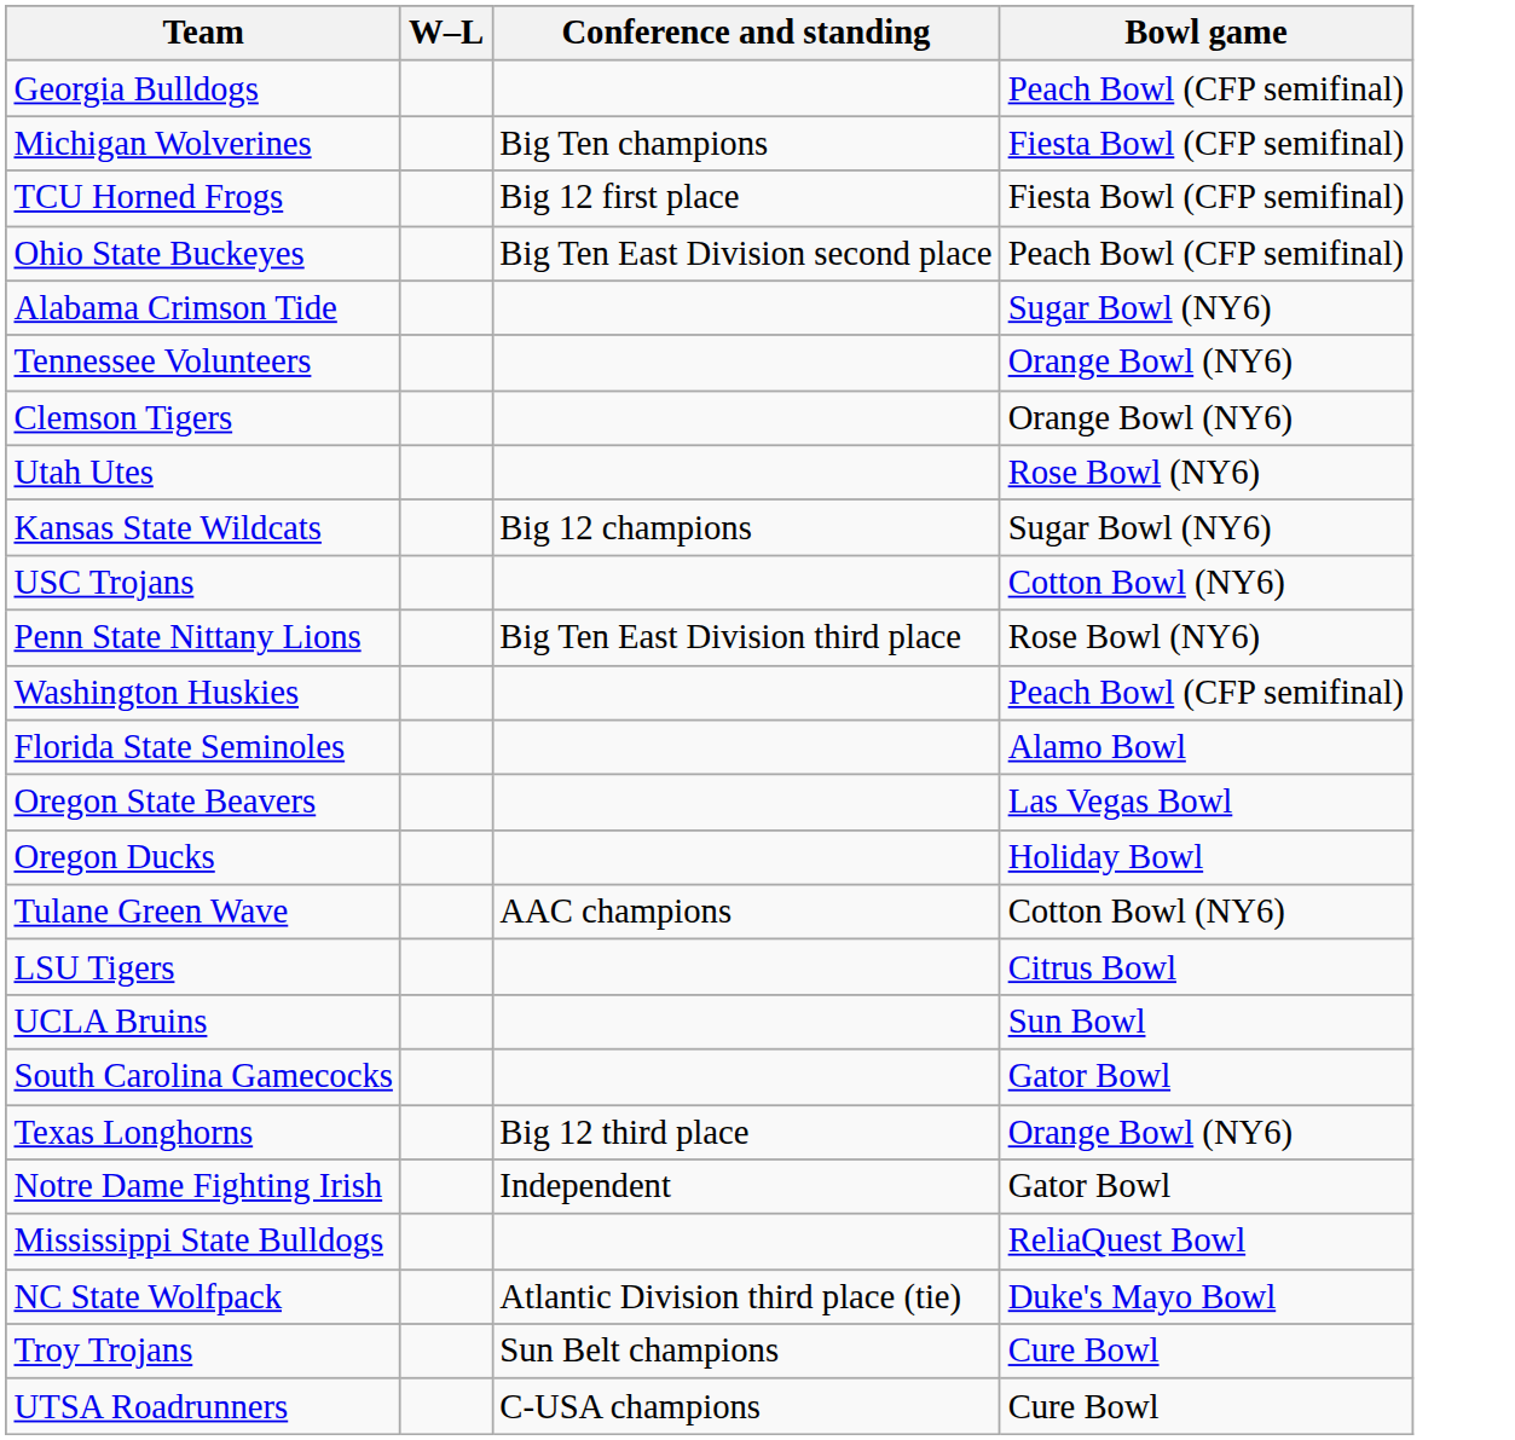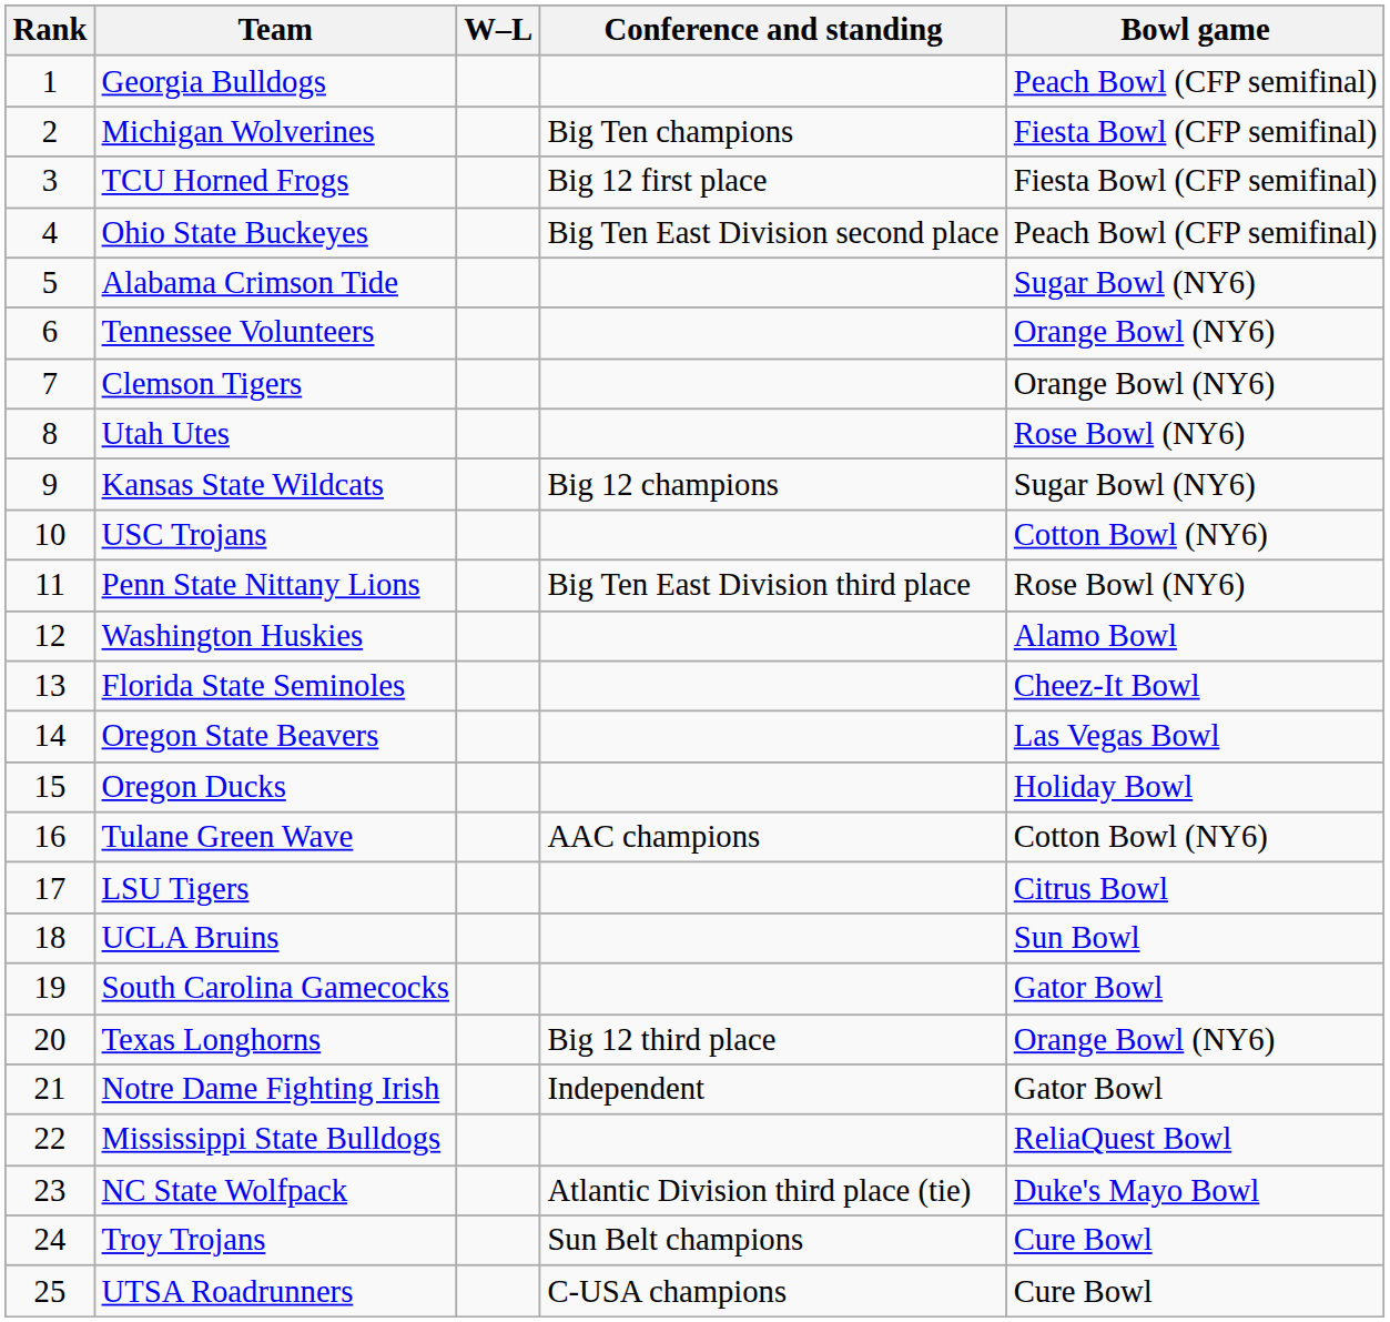 <table class="wikitable sortable">
 <tr>
+<th>Rank</th>
 <th>Team</th>
 <th>W–L</th>
 <th>Conference and standing</th>
 <th>Bowl game</th>
 </tr>
 <tr>
+<td align=center>1</td>
 <td><a href='#'>Georgia Bulldogs</a></td>
 <td align=center></td>
 <td></td>
 <td><a href='#'>Peach Bowl</a> (CFP semifinal)</td>
 </tr>
 <tr>
+<td align=center>2</td>
 <td><a href='#'>Michigan Wolverines</a></td>
 <td align=center></td>
 <td>Big Ten champions</td>
 <td><a href='#'>Fiesta Bowl</a> (CFP semifinal)</td>
 </tr>
 <tr>
+<td align=center>3</td>
 <td><a href='#'>TCU Horned Frogs</a></td>
 <td align=center></td>
 <td>Big 12 first place</td>
 <td>Fiesta Bowl (CFP semifinal)</td>
 </tr>
 <tr>
+<td align=center>4</td>
 <td><a href='#'>Ohio State Buckeyes</a></td>
 <td align=center></td>
 <td>Big Ten East Division second place</td>
 <td>Peach Bowl (CFP semifinal)</td>
 </tr>
 <tr>
+<td align=center>5</td>
 <td><a href='#'>Alabama Crimson Tide</a></td>
 <td align=center></td>
 <td></td>
 <td><a href='#'>Sugar Bowl</a> (NY6)</td>
 </tr>
 <tr>
+<td align=center>6</td>
 <td><a href='#'>Tennessee Volunteers</a></td>
 <td align=center></td>
 <td></td>
 <td><a href='#'>Orange Bowl</a> (NY6)</td>
 </tr>
 <tr>
+<td align=center>7</td>
 <td><a href='#'>Clemson Tigers</a></td>
 <td align=center></td>
 <td></td>
 <td>Orange Bowl (NY6)</td>
 </tr>
 <tr>
+<td align=center>8</td>
 <td><a href='#'>Utah Utes</a></td>
 <td align=center></td>
 <td></td>
 <td><a href='#'>Rose Bowl</a> (NY6)</td>
 </tr>
 <tr>
+<td align=center>9</td>
 <td><a href='#'>Kansas State Wildcats</a></td>
 <td align=center></td>
 <td>Big 12 champions</td>
 <td>Sugar Bowl (NY6)</td>
 </tr>
 <tr>
+<td align=center>10</td>
 <td><a href='#'>USC Trojans</a></td>
 <td align=center></td>
 <td></td>
 <td><a href='#'>Cotton Bowl</a> (NY6)</td>
 </tr>
 <tr>
+<td align=center>11</td>
 <td><a href='#'>Penn State Nittany Lions</a></td>
 <td align=center></td>
 <td>Big Ten East Division third place</td>
 <td>Rose Bowl (NY6)</td>
 </tr>
 <tr>
+<td align=center>12</td>
 <td><a href='#'>Washington Huskies</a></td>
-<td align=center></td>
-<td></td>
-<td><a href='#'>Peach Bowl</a> (CFP semifinal)</td>
-</tr>
-<tr>
-<td><a href='#'>Florida State Seminoles</a></td>
 <td align=center></td>
 <td></td>
 <td><a href='#'>Alamo Bowl</a></td>
 </tr>
 <tr>
+<td align=center>13</td>
+<td><a href='#'>Florida State Seminoles</a></td>
+<td align=center></td>
+<td></td>
+<td><a href='#'>Cheez-It Bowl</a></td>
+</tr>
+<tr>
+<td align=center>14</td>
 <td><a href='#'>Oregon State Beavers</a></td>
 <td align=center></td>
 <td></td>
 <td><a href='#'>Las Vegas Bowl</a></td>
 </tr>
 <tr>
+<td align=center>15</td>
 <td><a href='#'>Oregon Ducks</a></td>
 <td align=center></td>
 <td></td>
 <td><a href='#'>Holiday Bowl</a></td>
 </tr>
 <tr>
+<td align=center>16</td>
 <td><a href='#'>Tulane Green Wave</a></td>
 <td align=center></td>
 <td>AAC champions</td>
 <td>Cotton Bowl (NY6)</td>
 </tr>
 <tr>
+<td align=center>17</td>
 <td><a href='#'>LSU Tigers</a></td>
 <td align=center></td>
 <td></td>
 <td><a href='#'>Citrus Bowl</a></td>
 </tr>
 <tr>
+<td align=center>18</td>
 <td><a href='#'>UCLA Bruins</a></td>
 <td align=center></td>
 <td></td>
 <td><a href='#'>Sun Bowl</a></td>
 </tr>
 <tr>
+<td align=center>19</td>
 <td><a href='#'>South Carolina Gamecocks</a></td>
 <td align=center></td>
 <td></td>
 <td><a href='#'>Gator Bowl</a></td>
 </tr>
 <tr>
+<td align=center>20</td>
 <td><a href='#'>Texas Longhorns</a></td>
 <td align=center></td>
 <td>Big 12 third place</td>
 <td><a href='#'>Orange Bowl</a> (NY6)</td>
 </tr>
 <tr>
+<td align=center>21</td>
 <td><a href='#'>Notre Dame Fighting Irish</a></td>
 <td align=center></td>
 <td>Independent</td>
 <td>Gator Bowl</td>
 </tr>
 <tr>
+<td align=center>22</td>
 <td><a href='#'>Mississippi State Bulldogs</a></td>
 <td align=center></td>
 <td></td>
 <td><a href='#'>ReliaQuest Bowl</a></td>
 </tr>
 <tr>
+<td align=center>23</td>
 <td><a href='#'>NC State Wolfpack</a></td>
 <td align=center></td>
 <td> Atlantic Division third place (tie)</td>
 <td><a href='#'>Duke's Mayo Bowl</a></td>
 </tr>
 <tr>
+<td align=center>24</td>
 <td><a href='#'>Troy Trojans</a></td>
 <td align=center></td>
 <td>Sun Belt champions</td>
 <td><a href='#'>Cure Bowl</a></td>
 </tr>
 <tr>
+<td align=center>25</td>
 <td><a href='#'>UTSA Roadrunners</a></td>
 <td align=center></td>
 <td>C-USA champions</td>
 <td>Cure Bowl</td>
 </tr>
 </table>
